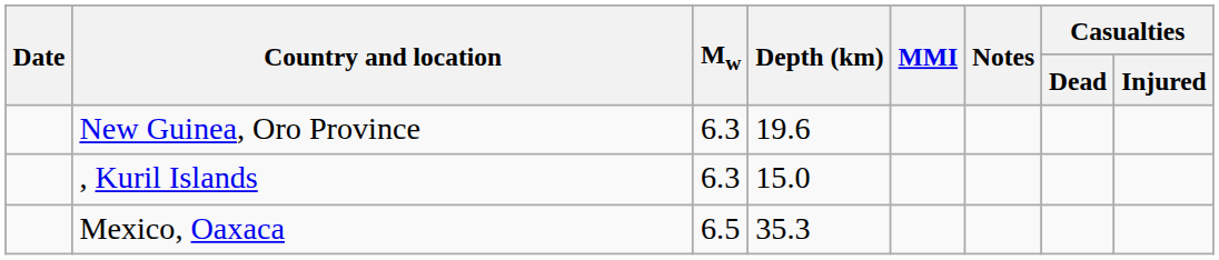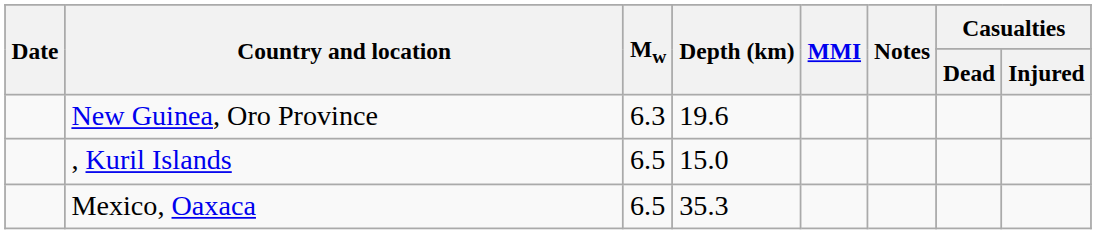 <table class="wikitable sortable sort-under" style="border:1px black; margin-left:1em;">
 <tr>
 <th rowspan="2"><small>Date</small></th>
 <th rowspan="2" style="width: 310px"><small>Country and location</small></th>
 <th rowspan="2"><small>M<sub>w</sub></small></th>
 <th rowspan="2"><small>Depth (km)</small></th>
 <th rowspan="2"><small><a href='#'>MMI</a></small></th>
 <th rowspan="2" class="unsortable"><small>Notes</small></th>
 <th colspan="2"><small>Casualties</small></th>
 </tr>
 <tr>
 <th><small>Dead</small></th>
 <th><small>Injured</small></th>
 </tr>
 <tr>
 <td></td>
 <td><a href='#'>New Guinea</a>, Oro Province</td>
 <td>6.3</td>
 <td>19.6</td>
 <td></td>
 <td></td>
 <td></td>
 <td></td>
 </tr>
 <tr>
 <td></td>
 <td>, <a href='#'>Kuril Islands</a></td>
-<td>6.3</td>
+<td>6.5</td>
 <td>15.0</td>
 <td></td>
 <td></td>
 <td></td>
 <td></td>
 </tr>
 <tr>
 <td></td>
 <td>Mexico, <a href='#'>Oaxaca</a></td>
 <td>6.5</td>
 <td>35.3</td>
 <td></td>
 <td></td>
 <td></td>
 <td></td>
 </tr>
 </table>
